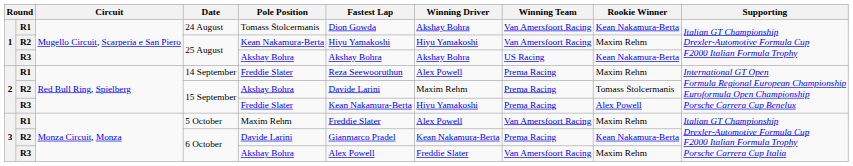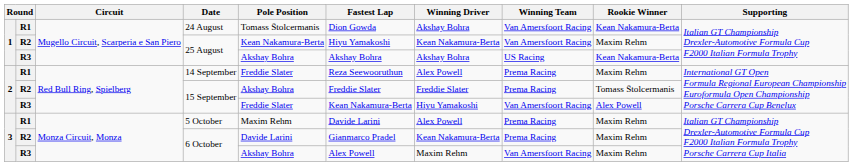 <table class="wikitable" style="font-size: 85%">
 <tr>
 <th colspan=2>Round</th>
 <th>Circuit</th>
 <th>Date</th>
 <th>Pole Position</th>
 <th>Fastest Lap</th>
 <th>Winning Driver</th>
 <th>Winning Team</th>
 <th>Rookie Winner</th>
 <th>Supporting</th>
 </tr>
 <tr>
 <th rowspan=3>1</th>
 <th>R1</th>
 <td rowspan=3 nowrap> <a href='#'>Mugello Circuit</a>, <a href='#'>Scarperia e San Piero</a></td>
 <td>24 August</td>
 <td> Tomass Štolcermanis</td>
 <td> <a href='#'>Dion Gowda</a></td>
 <td> <a href='#'>Akshay Bohra</a></td>
 <td nowrap> <a href='#'>Van Amersfoort Racing</a></td>
 <td nowrap> <a href='#'>Kean Nakamura-Berta</a></td>
 <td rowspan=3><em><a href='#'>Italian GT Championship</a><br><a href='#'>Drexler-Automotive Formula Cup</a><br><a href='#'>F2000 Italian Formula Trophy</a></em></td>
 </tr>
 <tr>
 <th>R2</th>
 <td rowspan=2>25 August</td>
 <td nowrap> <a href='#'>Kean Nakamura-Berta</a></td>
 <td nowrap> <a href='#'>Hiyu Yamakoshi</a></td>
-<td nowrap> <a href='#'>Hiyu Yamakoshi</a></td>
+<td nowrap> <a href='#'>Kean Nakamura-Berta</a></td>
 <td nowrap> <a href='#'>Van Amersfoort Racing</a></td>
 <td> Maxim Rehm</td>
 </tr>
 <tr>
 <th>R3</th>
 <td> <a href='#'>Akshay Bohra</a></td>
 <td> <a href='#'>Akshay Bohra</a></td>
 <td> <a href='#'>Akshay Bohra</a></td>
 <td> <a href='#'>US Racing</a></td>
 <td> <a href='#'>Kean Nakamura-Berta</a></td>
 </tr>
 <tr>
 <th rowspan=3>2</th>
 <th>R1</th>
 <td rowspan=3> <a href='#'>Red Bull Ring</a>, <a href='#'>Spielberg</a></td>
 <td nowrap>14 September</td>
 <td> <a href='#'>Freddie Slater</a></td>
 <td> <a href='#'>Reza Seewooruthun</a></td>
 <td> <a href='#'>Alex Powell</a></td>
 <td> <a href='#'>Prema Racing</a></td>
 <td> Maxim Rehm</td>
 <td rowspan=3 nowrap><em><a href='#'>International GT Open</a><br><a href='#'>Formula Regional European Championship</a><br><a href='#'>Euroformula Open Championship</a><br><a href='#'>Porsche Carrera Cup Benelux</a></em></td>
 </tr>
 <tr>
 <th>R2</th>
 <td rowspan=2 nowrap>15 September</td>
 <td nowrap> <a href='#'>Akshay Bohra</a></td>
-<td> <a href='#'>Davide Larini</a></td>
-<td> Maxim Rehm</td>
+<td> <a href='#'>Freddie Slater</a></td>
+<td> <a href='#'>Freddie Slater</a></td>
 <td> <a href='#'>Prema Racing</a></td>
 <td> Tomass Štolcermanis</td>
 </tr>
 <tr>
 <th>R3</th>
 <td> <a href='#'>Freddie Slater</a></td>
 <td nowrap> <a href='#'>Kean Nakamura-Berta</a></td>
 <td nowrap> <a href='#'>Hiyu Yamakoshi</a></td>
-<td> <a href='#'>Prema Racing</a></td>
+<td> <a href='#'>Van Amersfoort Racing</a></td>
 <td> <a href='#'>Alex Powell</a></td>
 </tr>
 <tr>
 <th rowspan=3>3</th>
 <th>R1</th>
 <td rowspan=3> <a href='#'>Monza Circuit</a>, <a href='#'>Monza</a></td>
 <td>5 October</td>
 <td> Maxim Rehm</td>
-<td> <a href='#'>Freddie Slater</a></td>
+<td> <a href='#'>Davide Larini</a></td>
 <td> <a href='#'>Alex Powell</a></td>
-<td> <a href='#'>Van Amersfoort Racing</a></td>
+<td> <a href='#'>Prema Racing</a></td>
 <td> Maxim Rehm</td>
 <td rowspan=3><em><a href='#'>Italian GT Championship</a><br><a href='#'>Drexler-Automotive Formula Cup</a><br><a href='#'>F2000 Italian Formula Trophy</a><br><a href='#'>Porsche Carrera Cup Italia</a></em></td>
 </tr>
 <tr>
 <th>R2</th>
 <td rowspan=2>6 October</td>
 <td> <a href='#'>Davide Larini</a></td>
 <td> <a href='#'>Gianmarco Pradel</a></td>
 <td nowrap> <a href='#'>Kean Nakamura-Berta</a></td>
 <td> <a href='#'>Prema Racing</a></td>
-<td nowrap> <a href='#'>Kean Nakamura-Berta</a></td>
+<td> Maxim Rehm</td>
 </tr>
 <tr>
 <th>R3</th>
 <td nowrap> <a href='#'>Akshay Bohra</a></td>
 <td> <a href='#'>Alex Powell</a></td>
-<td> <a href='#'>Freddie Slater</a></td>
+<td> Maxim Rehm</td>
 <td nowrap> <a href='#'>Van Amersfoort Racing</a></td>
 <td> Maxim Rehm</td>
 </tr>
 </table>
